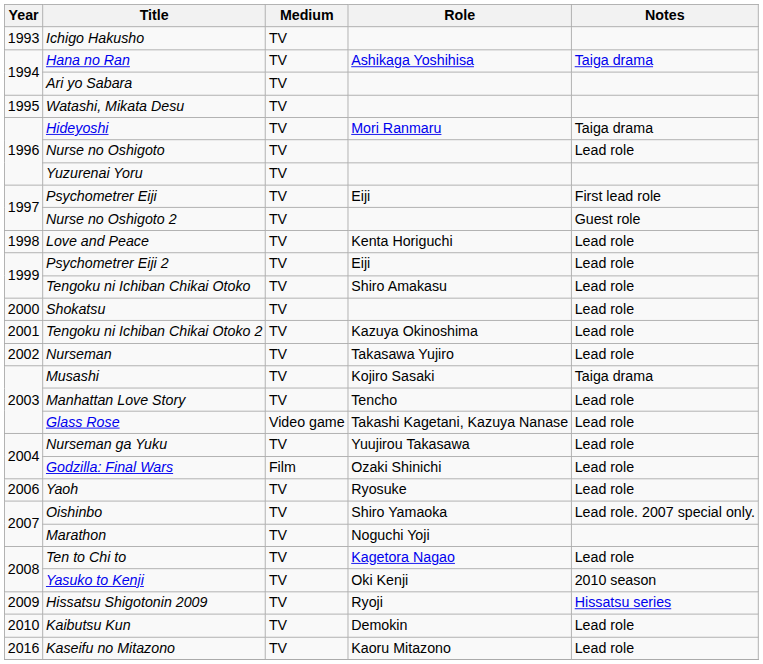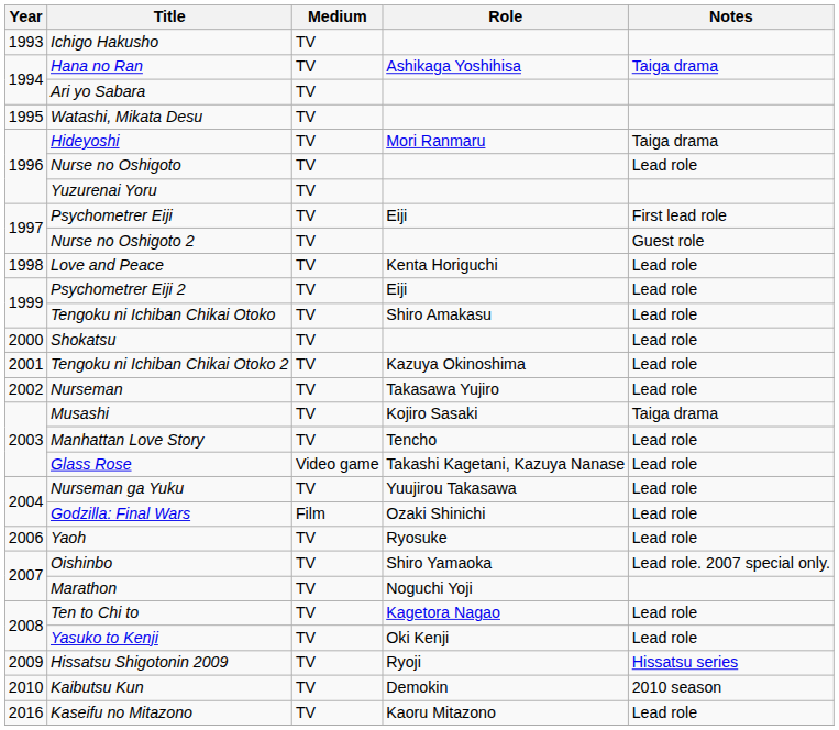 <table class="wikitable">
 <tr>
 <th>Year</th>
 <th>Title</th>
 <th>Medium</th>
 <th>Role</th>
 <th>Notes</th>
 </tr>
 <tr>
 <td>1993</td>
 <td><em>Ichigo Hakusho</em></td>
 <td>TV</td>
 <td></td>
 <td></td>
 </tr>
 <tr>
 <td rowspan=2>1994</td>
 <td><em><a href='#'>Hana no Ran</a></em></td>
 <td>TV</td>
 <td><a href='#'>Ashikaga Yoshihisa</a></td>
 <td><a href='#'>Taiga drama</a></td>
 </tr>
 <tr>
 <td><em>Ari yo Sabara</em></td>
 <td>TV</td>
 <td></td>
 <td></td>
 </tr>
 <tr>
 <td>1995</td>
 <td><em>Watashi, Mikata Desu</em></td>
 <td>TV</td>
 <td></td>
 <td></td>
 </tr>
 <tr>
 <td rowspan=3>1996</td>
 <td><em><a href='#'>Hideyoshi</a></em></td>
 <td>TV</td>
 <td><a href='#'>Mori Ranmaru</a></td>
 <td>Taiga drama</td>
 </tr>
 <tr>
 <td><em>Nurse no Oshigoto</em></td>
 <td>TV</td>
 <td></td>
 <td>Lead role</td>
 </tr>
 <tr>
 <td><em>Yuzurenai Yoru</em></td>
 <td>TV</td>
 <td></td>
 <td></td>
 </tr>
 <tr>
 <td rowspan=2>1997</td>
 <td><em>Psychometrer Eiji</em></td>
 <td>TV</td>
 <td>Eiji</td>
 <td>First lead role</td>
 </tr>
 <tr>
 <td><em>Nurse no Oshigoto 2</em></td>
 <td>TV</td>
 <td></td>
 <td>Guest role</td>
 </tr>
 <tr>
 <td>1998</td>
 <td><em>Love and Peace</em></td>
 <td>TV</td>
 <td>Kenta Horiguchi</td>
 <td>Lead role</td>
 </tr>
 <tr>
 <td rowspan=2>1999</td>
 <td><em>Psychometrer Eiji 2</em></td>
 <td>TV</td>
 <td>Eiji</td>
 <td>Lead role</td>
 </tr>
 <tr>
 <td><em>Tengoku ni Ichiban Chikai Otoko</em></td>
 <td>TV</td>
 <td>Shiro Amakasu</td>
 <td>Lead role</td>
 </tr>
 <tr>
 <td>2000</td>
 <td><em>Shokatsu</em></td>
 <td>TV</td>
 <td></td>
 <td>Lead role</td>
 </tr>
 <tr>
 <td>2001</td>
 <td><em>Tengoku ni Ichiban Chikai Otoko 2</em></td>
 <td>TV</td>
 <td>Kazuya Okinoshima</td>
 <td>Lead role</td>
 </tr>
 <tr>
 <td>2002</td>
 <td><em>Nurseman</em></td>
 <td>TV</td>
 <td>Takasawa Yujiro</td>
 <td>Lead role</td>
 </tr>
 <tr>
 <td rowspan=3>2003</td>
 <td><em>Musashi</em></td>
 <td>TV</td>
 <td>Kojiro Sasaki</td>
 <td>Taiga drama</td>
 </tr>
 <tr>
 <td><em>Manhattan Love Story</em></td>
 <td>TV</td>
 <td>Tencho</td>
 <td>Lead role</td>
 </tr>
 <tr>
 <td><em><a href='#'>Glass Rose</a></em></td>
 <td>Video game</td>
 <td>Takashi Kagetani, Kazuya Nanase</td>
 <td>Lead role</td>
 </tr>
 <tr>
 <td rowspan=2>2004</td>
 <td><em>Nurseman ga Yuku</em></td>
 <td>TV</td>
 <td>Yuujirou Takasawa</td>
 <td>Lead role</td>
 </tr>
 <tr>
 <td><em><a href='#'>Godzilla: Final Wars</a></em></td>
 <td>Film</td>
 <td>Ozaki Shinichi</td>
 <td>Lead role</td>
 </tr>
 <tr>
 <td>2006</td>
 <td><em>Yaoh</em></td>
 <td>TV</td>
 <td>Ryosuke</td>
 <td>Lead role</td>
 </tr>
 <tr>
 <td rowspan=2>2007</td>
 <td><em>Oishinbo</em></td>
 <td>TV</td>
 <td>Shiro Yamaoka</td>
 <td>Lead role. 2007 special only.</td>
 </tr>
 <tr>
 <td><em>Marathon</em></td>
 <td>TV</td>
 <td>Noguchi Yoji</td>
 <td></td>
 </tr>
 <tr>
 <td rowspan=2>2008</td>
 <td><em>Ten to Chi to</em></td>
 <td>TV</td>
 <td><a href='#'>Kagetora Nagao</a></td>
 <td>Lead role</td>
 </tr>
 <tr>
 <td><em><a href='#'>Yasuko to Kenji</a></em></td>
 <td>TV</td>
 <td>Oki Kenji</td>
-<td>2010 season</td>
+<td>Lead role</td>
 </tr>
 <tr>
 <td>2009</td>
 <td><em>Hissatsu Shigotonin 2009</em></td>
 <td>TV</td>
 <td>Ryoji</td>
 <td><a href='#'>Hissatsu series</a></td>
 </tr>
 <tr>
 <td>2010</td>
 <td><em>Kaibutsu Kun</em></td>
 <td>TV</td>
 <td>Demokin</td>
-<td>Lead role</td>
+<td>2010 season</td>
 </tr>
 <tr>
 <td>2016</td>
 <td><em>Kaseifu no Mitazono</em></td>
 <td>TV</td>
 <td>Kaoru Mitazono</td>
 <td>Lead role</td>
 </tr>
 <tr>
 </tr>
 </table>
